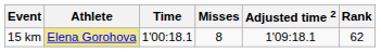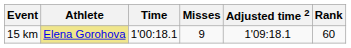 <table class="wikitable" style="font-size:90%">
 <tr>
 <th>Event</th>
 <th>Athlete</th>
 <th>Time</th>
 <th>Misses</th>
 <th>Adjusted time <sup>2</sup></th>
 <th>Rank</th>
 </tr>
 <tr>
 <td>15 km</td>
 <td style="background: khaki;"><a href='#'>Elena Gorohova</a></td>
 <td align="center">1'00:18.1</td>
-<td align="center">8</td>
+<td align="center">9</td>
 <td align="center">1'09:18.1</td>
-<td align="center">62</td>
+<td align="center">60</td>
 </tr>
 </table>
